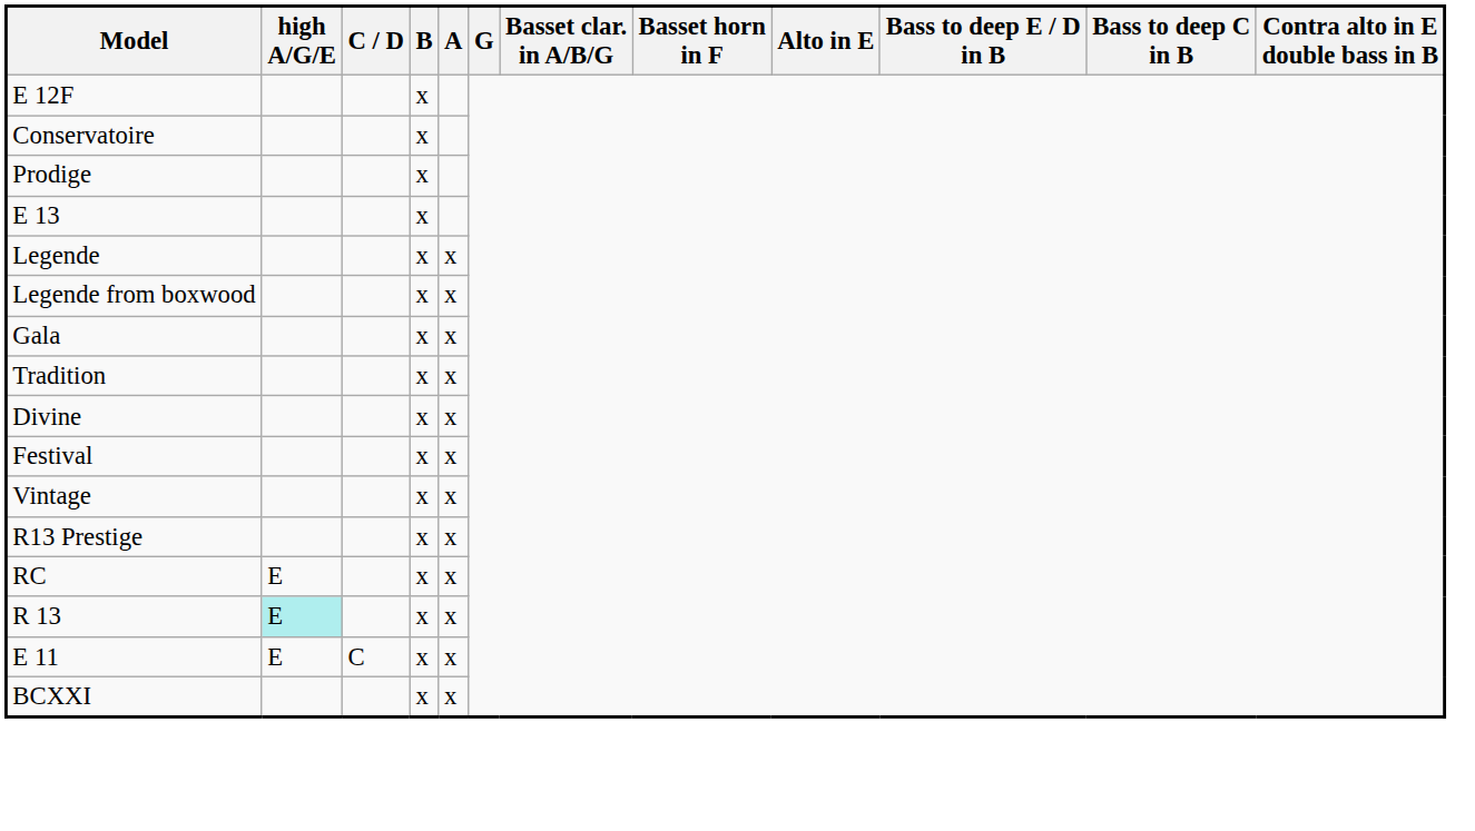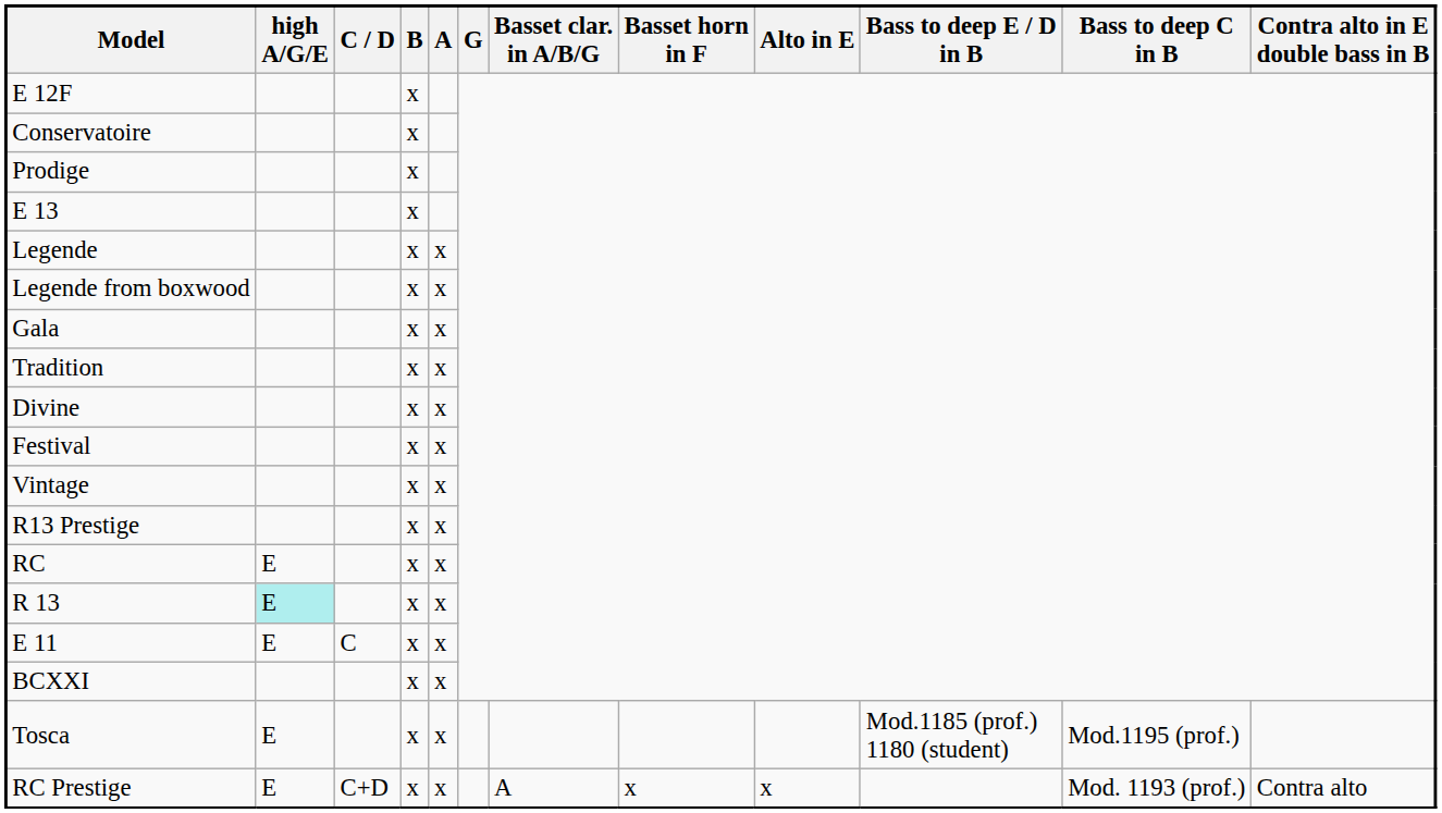 <table class="wikitable" style="border: 2px solid #000000;">
 <tr>
 <th>Model</th>
 <th>high<br>A/G/E</th>
 <th>C / D</th>
 <th>B</th>
 <th>A</th>
 <th>G</th>
 <th>Basset clar.<br>in A/B/G</th>
 <th>Basset horn<br>in F</th>
 <th>Alto in E</th>
 <th>Bass to deep E / D <br>in B</th>
 <th>Bass to deep C<br>in B</th>
 <th>Contra alto in E <br>double bass in B</th>
 </tr>
 <tr>
 <td>E 12F</td>
 <td></td>
 <td></td>
 <td>x</td>
 <td></td>
 </tr>
 <tr>
 <td>Conservatoire</td>
 <td></td>
 <td></td>
 <td>x</td>
 <td></td>
 </tr>
 <tr>
 <td>Prodige</td>
 <td></td>
 <td></td>
 <td>x</td>
 <td></td>
 </tr>
 <tr>
 <td>E 13</td>
 <td></td>
 <td></td>
 <td>x</td>
 <td></td>
 </tr>
 <tr>
 <td>Legende</td>
 <td></td>
 <td></td>
 <td>x</td>
 <td>x</td>
 </tr>
 <tr>
 <td>Legende from boxwood</td>
 <td></td>
 <td></td>
 <td>x</td>
 <td>x</td>
 </tr>
 <tr>
 <td>Gala</td>
 <td></td>
 <td></td>
 <td>x</td>
 <td>x</td>
 </tr>
 <tr>
 <td>Tradition</td>
 <td></td>
 <td></td>
 <td>x</td>
 <td>x</td>
 </tr>
 <tr>
 <td>Divine</td>
 <td></td>
 <td></td>
 <td>x</td>
 <td>x</td>
 </tr>
 <tr>
 <td>Festival</td>
 <td></td>
 <td></td>
 <td>x</td>
 <td>x</td>
 </tr>
 <tr>
 <td>Vintage</td>
 <td></td>
 <td></td>
 <td>x</td>
 <td>x</td>
 </tr>
 <tr>
 <td>R13 Prestige</td>
 <td></td>
 <td></td>
 <td>x</td>
 <td>x</td>
 </tr>
 <tr>
 <td>RC</td>
 <td><div>E</div></td>
 <td></td>
 <td>x</td>
 <td>x</td>
 </tr>
 <tr>
 <td>R 13</td>
 <td style="background: paleturquoise;"><div>E</div></td>
 <td></td>
 <td>x</td>
 <td>x</td>
 </tr>
 <tr>
 <td>E 11</td>
 <td><div>E</div></td>
 <td><div>C</div></td>
 <td>x</td>
 <td>x</td>
 </tr>
 <tr>
 <td>BCXXI</td>
 <td></td>
 <td></td>
 <td>x</td>
 <td>x</td>
 </tr>
 <tr>
+<td>Tosca</td>
+<td><div>E</div></td>
+<td></td>
+<td>x</td>
+<td>x</td>
+<td></td>
+<td></td>
+<td></td>
+<td></td>
+<td>Mod.1185 (prof.)<br>1180 (student)</td>
+<td>Mod.1195 (prof.)</td>
+<td></td>
+</tr>
+<tr>
+<td>RC Prestige</td>
+<td><div>E</div></td>
+<td>C+D</td>
+<td>x</td>
+<td>x</td>
+<td></td>
+<td><div>A</div></td>
+<td><div>x</div></td>
+<td><div>x</div></td>
+<td></td>
+<td>Mod. 1193 (prof.)</td>
+<td>Contra alto</td>
+</tr>
+<tr>
 </tr>
 </table>
